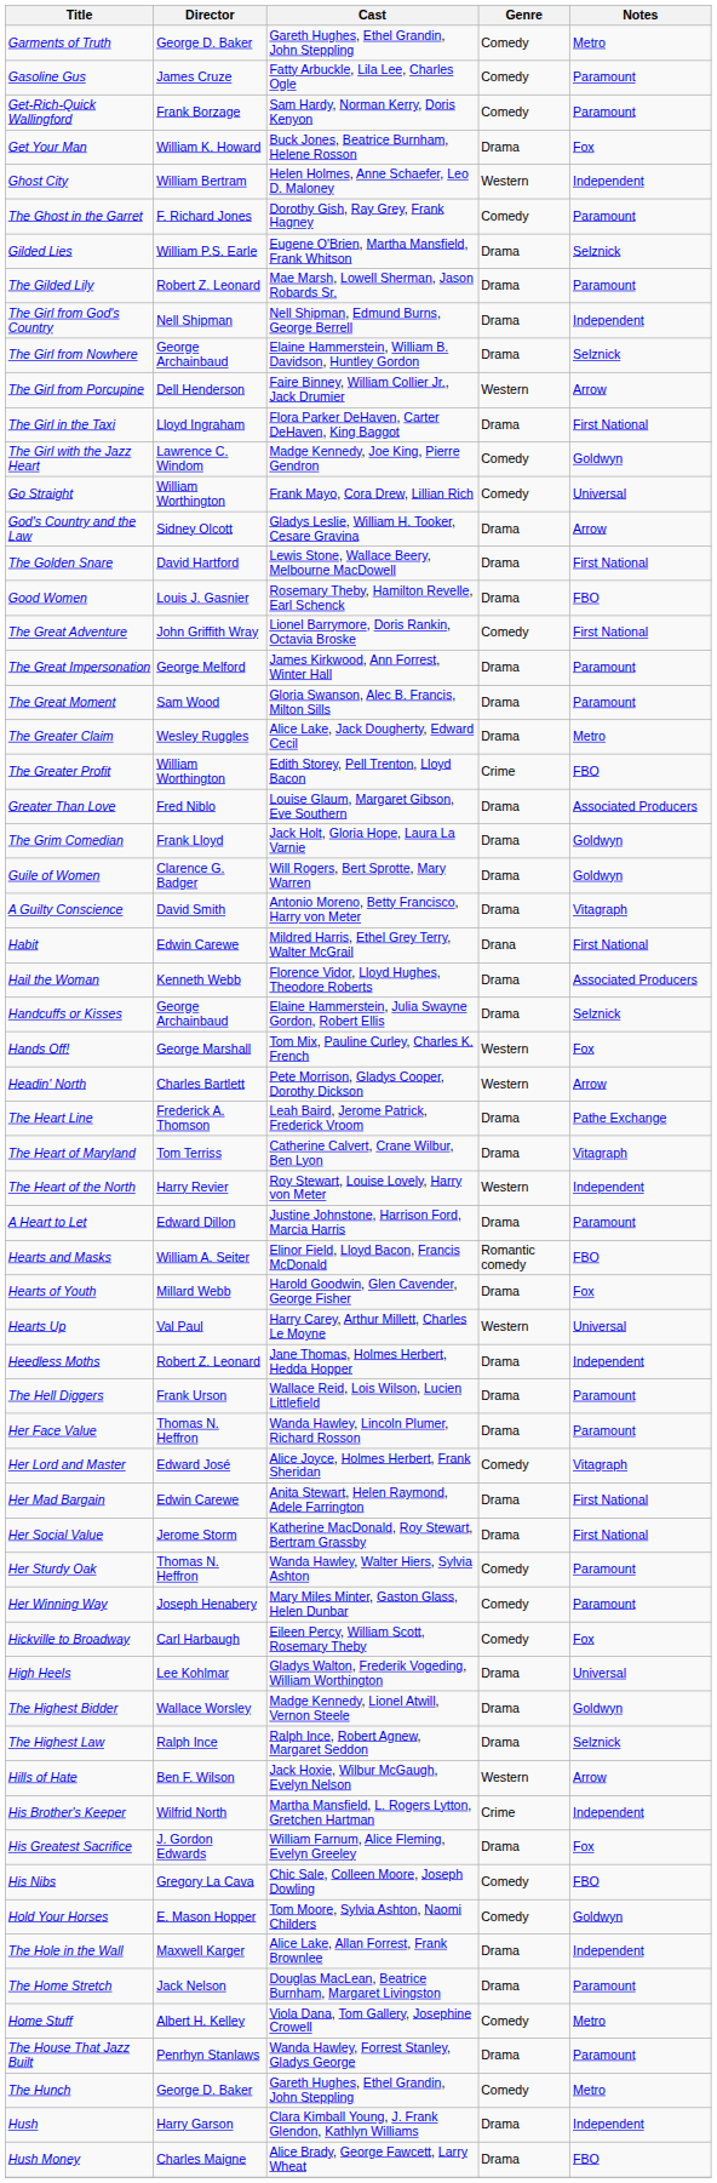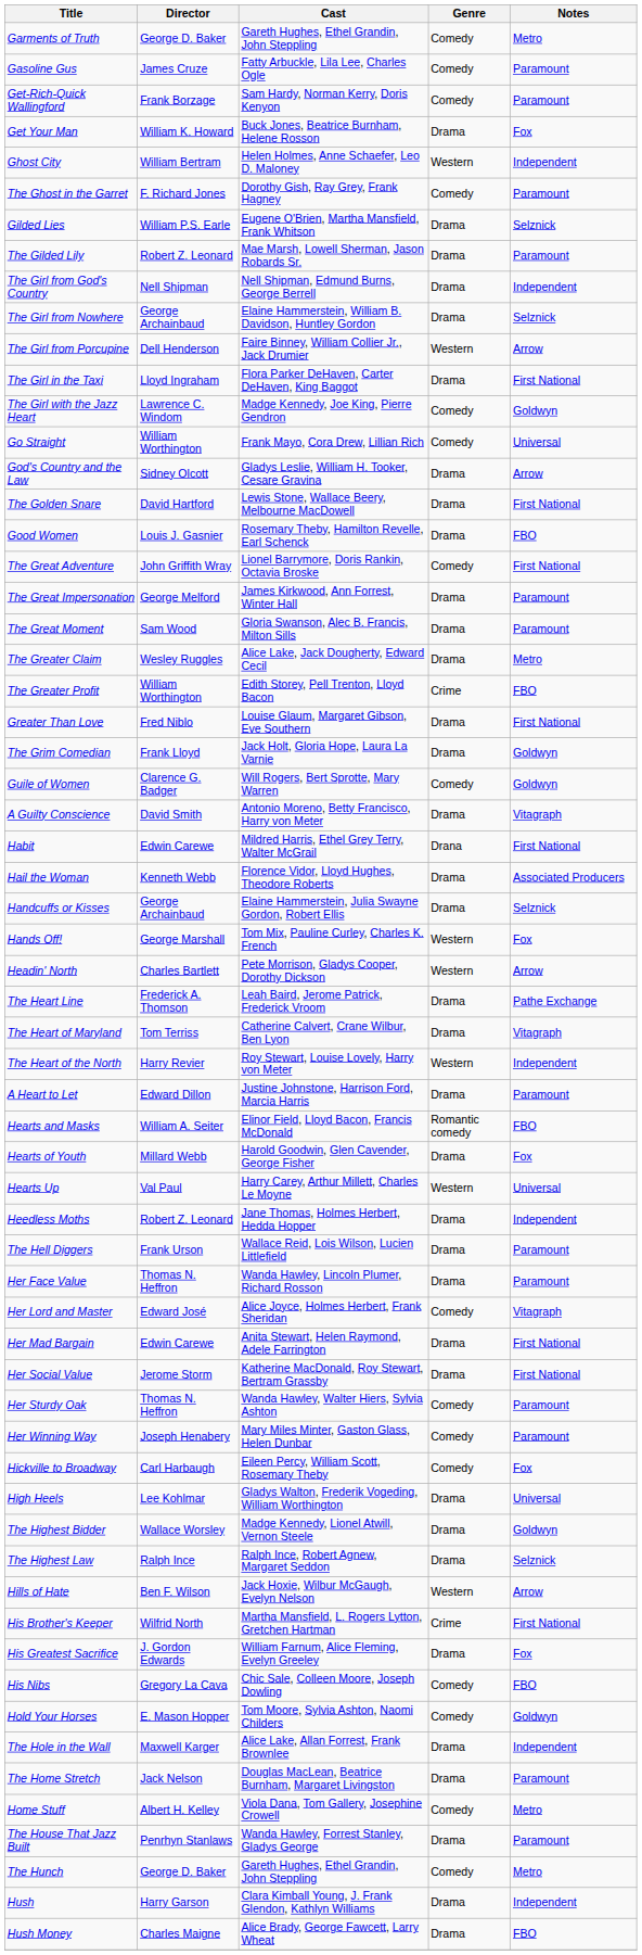 <table class="wikitable" style="width:100%;">
 <tr>
 <th style="width:21%;">Title</th>
 <th style="width:16%;">Director</th>
 <th style="width:30%;">Cast</th>
 <th style="width:13%;">Genre</th>
 <th style="width:20%;">Notes</th>
 </tr>
 <tr>
 <td><em><a href='#'>Garments of Truth</a></em></td>
 <td><a href='#'>George D. Baker</a></td>
 <td><a href='#'>Gareth Hughes</a>, <a href='#'>Ethel Grandin</a>, <a href='#'>John Steppling</a></td>
 <td>Comedy</td>
 <td><a href='#'>Metro</a></td>
 </tr>
 <tr>
 <td><em><a href='#'>Gasoline Gus</a></em></td>
 <td><a href='#'>James Cruze</a></td>
 <td><a href='#'>Fatty Arbuckle</a>, <a href='#'>Lila Lee</a>, <a href='#'>Charles Ogle</a></td>
 <td>Comedy</td>
 <td><a href='#'>Paramount</a></td>
 </tr>
 <tr>
 <td><em><a href='#'>Get-Rich-Quick Wallingford</a></em></td>
 <td><a href='#'>Frank Borzage</a></td>
 <td><a href='#'>Sam Hardy</a>, <a href='#'>Norman Kerry</a>, <a href='#'>Doris Kenyon</a></td>
 <td>Comedy</td>
 <td><a href='#'>Paramount</a></td>
 </tr>
 <tr>
 <td><em><a href='#'>Get Your Man</a></em></td>
 <td><a href='#'>William K. Howard</a></td>
 <td><a href='#'>Buck Jones</a>, <a href='#'>Beatrice Burnham</a>, <a href='#'>Helene Rosson</a></td>
 <td>Drama</td>
 <td><a href='#'>Fox</a></td>
 </tr>
 <tr>
 <td><em><a href='#'>Ghost City</a></em></td>
 <td><a href='#'>William Bertram</a></td>
 <td><a href='#'>Helen Holmes</a>, <a href='#'>Anne Schaefer</a>, <a href='#'>Leo D. Maloney</a></td>
 <td>Western</td>
 <td><a href='#'>Independent</a></td>
 </tr>
 <tr>
 <td><em><a href='#'>The Ghost in the Garret</a></em></td>
 <td><a href='#'>F. Richard Jones</a></td>
 <td><a href='#'>Dorothy Gish</a>, <a href='#'>Ray Grey</a>, <a href='#'>Frank Hagney</a></td>
 <td>Comedy</td>
 <td><a href='#'>Paramount</a></td>
 </tr>
 <tr>
 <td><em><a href='#'>Gilded Lies</a></em></td>
 <td><a href='#'>William P.S. Earle</a></td>
 <td><a href='#'>Eugene O'Brien</a>, <a href='#'>Martha Mansfield</a>, <a href='#'>Frank Whitson</a></td>
 <td>Drama</td>
 <td><a href='#'>Selznick</a></td>
 </tr>
 <tr>
 <td><em><a href='#'>The Gilded Lily</a></em></td>
 <td><a href='#'>Robert Z. Leonard</a></td>
 <td><a href='#'>Mae Marsh</a>, <a href='#'>Lowell Sherman</a>, <a href='#'>Jason Robards Sr.</a></td>
 <td>Drama</td>
 <td><a href='#'>Paramount</a></td>
 </tr>
 <tr>
 <td><em><a href='#'>The Girl from God's Country</a></em></td>
 <td><a href='#'>Nell Shipman</a></td>
 <td><a href='#'>Nell Shipman</a>, <a href='#'>Edmund Burns</a>, <a href='#'>George Berrell</a></td>
 <td>Drama</td>
 <td><a href='#'>Independent</a></td>
 </tr>
 <tr>
 <td><em><a href='#'>The Girl from Nowhere</a></em></td>
 <td><a href='#'>George Archainbaud</a></td>
 <td><a href='#'>Elaine Hammerstein</a>, <a href='#'>William B. Davidson</a>, <a href='#'>Huntley Gordon</a></td>
 <td>Drama</td>
 <td><a href='#'>Selznick</a></td>
 </tr>
 <tr>
 <td><em><a href='#'>The Girl from Porcupine</a></em></td>
 <td><a href='#'>Dell Henderson</a></td>
 <td><a href='#'>Faire Binney</a>, <a href='#'>William Collier Jr.</a>, <a href='#'>Jack Drumier</a></td>
 <td>Western</td>
 <td><a href='#'>Arrow</a></td>
 </tr>
 <tr>
 <td><em><a href='#'>The Girl in the Taxi</a></em></td>
 <td><a href='#'>Lloyd Ingraham</a></td>
 <td><a href='#'>Flora Parker DeHaven</a>, <a href='#'>Carter DeHaven</a>, <a href='#'>King Baggot</a></td>
 <td>Drama</td>
 <td><a href='#'>First National</a></td>
 </tr>
 <tr>
 <td><em><a href='#'>The Girl with the Jazz Heart</a></em></td>
 <td><a href='#'>Lawrence C. Windom</a></td>
 <td><a href='#'>Madge Kennedy</a>, <a href='#'>Joe King</a>, <a href='#'>Pierre Gendron</a></td>
 <td>Comedy</td>
 <td><a href='#'>Goldwyn</a></td>
 </tr>
 <tr>
 <td><em><a href='#'>Go Straight</a></em></td>
 <td><a href='#'>William Worthington</a></td>
 <td><a href='#'>Frank Mayo</a>, <a href='#'>Cora Drew</a>, <a href='#'>Lillian Rich</a></td>
 <td>Comedy</td>
 <td><a href='#'>Universal</a></td>
 </tr>
 <tr>
 <td><em><a href='#'>God's Country and the Law</a></em></td>
 <td><a href='#'>Sidney Olcott</a></td>
 <td><a href='#'>Gladys Leslie</a>, <a href='#'>William H. Tooker</a>, <a href='#'>Cesare Gravina</a></td>
 <td>Drama</td>
 <td><a href='#'>Arrow</a></td>
 </tr>
 <tr>
 <td><em><a href='#'>The Golden Snare</a></em></td>
 <td><a href='#'>David Hartford</a></td>
 <td><a href='#'>Lewis Stone</a>, <a href='#'>Wallace Beery</a>, <a href='#'>Melbourne MacDowell</a></td>
 <td>Drama</td>
 <td><a href='#'>First National</a></td>
 </tr>
 <tr>
 <td><em><a href='#'>Good Women</a></em></td>
 <td><a href='#'>Louis J. Gasnier</a></td>
 <td><a href='#'>Rosemary Theby</a>, <a href='#'>Hamilton Revelle</a>, <a href='#'>Earl Schenck</a></td>
 <td>Drama</td>
 <td><a href='#'>FBO</a></td>
 </tr>
 <tr>
 <td><em><a href='#'>The Great Adventure</a></em></td>
 <td><a href='#'>John Griffith Wray</a></td>
 <td><a href='#'>Lionel Barrymore</a>, <a href='#'>Doris Rankin</a>, <a href='#'>Octavia Broske</a></td>
 <td>Comedy</td>
 <td><a href='#'>First National</a></td>
 </tr>
 <tr>
 <td><em><a href='#'>The Great Impersonation</a></em></td>
 <td><a href='#'>George Melford</a></td>
 <td><a href='#'>James Kirkwood</a>, <a href='#'>Ann Forrest</a>, <a href='#'>Winter Hall</a></td>
 <td>Drama</td>
 <td><a href='#'>Paramount</a></td>
 </tr>
 <tr>
 <td><em><a href='#'>The Great Moment</a></em></td>
 <td><a href='#'>Sam Wood</a></td>
 <td><a href='#'>Gloria Swanson</a>, <a href='#'>Alec B. Francis</a>, <a href='#'>Milton Sills</a></td>
 <td>Drama</td>
 <td><a href='#'>Paramount</a></td>
 </tr>
 <tr>
 <td><em><a href='#'>The Greater Claim</a></em></td>
 <td><a href='#'>Wesley Ruggles</a></td>
 <td><a href='#'>Alice Lake</a>, <a href='#'>Jack Dougherty</a>, <a href='#'>Edward Cecil</a></td>
 <td>Drama</td>
 <td><a href='#'>Metro</a></td>
 </tr>
 <tr>
 <td><em><a href='#'>The Greater Profit</a></em></td>
 <td><a href='#'>William Worthington</a></td>
 <td><a href='#'>Edith Storey</a>, <a href='#'>Pell Trenton</a>, <a href='#'>Lloyd Bacon</a></td>
 <td>Crime</td>
 <td><a href='#'>FBO</a></td>
 </tr>
 <tr>
 <td><em><a href='#'>Greater Than Love</a></em></td>
 <td><a href='#'>Fred Niblo</a></td>
 <td><a href='#'>Louise Glaum</a>, <a href='#'>Margaret Gibson</a>, <a href='#'>Eve Southern</a></td>
 <td>Drama</td>
-<td><a href='#'>Associated Producers</a></td>
+<td><a href='#'>First National</a></td>
 </tr>
 <tr>
 <td><em><a href='#'>The Grim Comedian</a></em></td>
 <td><a href='#'>Frank Lloyd</a></td>
 <td><a href='#'>Jack Holt</a>, <a href='#'>Gloria Hope</a>, <a href='#'>Laura La Varnie</a></td>
 <td>Drama</td>
 <td><a href='#'>Goldwyn</a></td>
 </tr>
 <tr>
 <td><em><a href='#'>Guile of Women</a></em></td>
 <td><a href='#'>Clarence G. Badger</a></td>
 <td><a href='#'>Will Rogers</a>, <a href='#'>Bert Sprotte</a>, <a href='#'>Mary Warren</a></td>
-<td>Drama</td>
+<td>Comedy</td>
 <td><a href='#'>Goldwyn</a></td>
 </tr>
 <tr>
 <td><em><a href='#'>A Guilty Conscience</a></em></td>
 <td><a href='#'>David Smith</a></td>
 <td><a href='#'>Antonio Moreno</a>, <a href='#'>Betty Francisco</a>, <a href='#'>Harry von Meter</a></td>
 <td>Drama</td>
 <td><a href='#'>Vitagraph</a></td>
 </tr>
 <tr>
 <td><em><a href='#'>Habit</a></em></td>
 <td><a href='#'>Edwin Carewe</a></td>
 <td><a href='#'>Mildred Harris</a>, <a href='#'>Ethel Grey Terry</a>, <a href='#'>Walter McGrail</a></td>
 <td>Drana</td>
 <td><a href='#'>First National</a></td>
 </tr>
 <tr>
 <td><em><a href='#'>Hail the Woman</a></em></td>
 <td><a href='#'>Kenneth Webb</a></td>
 <td><a href='#'>Florence Vidor</a>, <a href='#'>Lloyd Hughes</a>, <a href='#'>Theodore Roberts</a></td>
 <td>Drama</td>
 <td><a href='#'>Associated Producers</a></td>
 </tr>
 <tr>
 <td><em><a href='#'>Handcuffs or Kisses</a></em></td>
 <td><a href='#'>George Archainbaud</a></td>
 <td><a href='#'>Elaine Hammerstein</a>, <a href='#'>Julia Swayne Gordon</a>, <a href='#'>Robert Ellis</a></td>
 <td>Drama</td>
 <td><a href='#'>Selznick</a></td>
 </tr>
 <tr>
 <td><em><a href='#'>Hands Off!</a></em></td>
 <td><a href='#'>George Marshall</a></td>
 <td><a href='#'>Tom Mix</a>, <a href='#'>Pauline Curley</a>, <a href='#'>Charles K. French</a></td>
 <td>Western</td>
 <td><a href='#'>Fox</a></td>
 </tr>
 <tr>
 <td><em><a href='#'>Headin' North</a></em></td>
 <td><a href='#'>Charles Bartlett</a></td>
 <td><a href='#'>Pete Morrison</a>, <a href='#'>Gladys Cooper</a>, <a href='#'>Dorothy Dickson</a></td>
 <td>Western</td>
 <td><a href='#'>Arrow</a></td>
 </tr>
 <tr>
 <td><em><a href='#'>The Heart Line</a></em></td>
 <td><a href='#'>Frederick A. Thomson</a></td>
 <td><a href='#'>Leah Baird</a>, <a href='#'>Jerome Patrick</a>, <a href='#'>Frederick Vroom</a></td>
 <td>Drama</td>
 <td><a href='#'>Pathe Exchange</a></td>
 </tr>
 <tr>
 <td><em><a href='#'>The Heart of Maryland</a></em></td>
 <td><a href='#'>Tom Terriss</a></td>
 <td><a href='#'>Catherine Calvert</a>, <a href='#'>Crane Wilbur</a>, <a href='#'>Ben Lyon</a></td>
 <td>Drama</td>
 <td><a href='#'>Vitagraph</a></td>
 </tr>
 <tr>
 <td><em><a href='#'>The Heart of the North</a></em></td>
 <td><a href='#'>Harry Revier</a></td>
 <td><a href='#'>Roy Stewart</a>, <a href='#'>Louise Lovely</a>, <a href='#'>Harry von Meter</a></td>
 <td>Western</td>
 <td><a href='#'>Independent</a></td>
 </tr>
 <tr>
 <td><em><a href='#'>A Heart to Let</a></em></td>
 <td><a href='#'>Edward Dillon</a></td>
 <td><a href='#'>Justine Johnstone</a>, <a href='#'>Harrison Ford</a>, <a href='#'>Marcia Harris</a></td>
 <td>Drama</td>
 <td><a href='#'>Paramount</a></td>
 </tr>
 <tr>
 <td><em><a href='#'>Hearts and Masks</a></em></td>
 <td><a href='#'>William A. Seiter</a></td>
 <td><a href='#'>Elinor Field</a>, <a href='#'>Lloyd Bacon</a>, <a href='#'>Francis McDonald</a></td>
 <td>Romantic comedy</td>
 <td><a href='#'>FBO</a></td>
 </tr>
 <tr>
 <td><em><a href='#'>Hearts of Youth</a></em></td>
 <td><a href='#'>Millard Webb</a></td>
 <td><a href='#'>Harold Goodwin</a>, <a href='#'>Glen Cavender</a>, <a href='#'>George Fisher</a></td>
 <td>Drama</td>
 <td><a href='#'>Fox</a></td>
 </tr>
 <tr>
 <td><em><a href='#'>Hearts Up</a></em></td>
 <td><a href='#'>Val Paul</a></td>
 <td><a href='#'>Harry Carey</a>, <a href='#'>Arthur Millett</a>, <a href='#'>Charles Le Moyne</a></td>
 <td>Western</td>
 <td><a href='#'>Universal</a></td>
 </tr>
 <tr>
 <td><em><a href='#'>Heedless Moths</a></em></td>
 <td><a href='#'>Robert Z. Leonard</a></td>
 <td><a href='#'>Jane Thomas</a>, <a href='#'>Holmes Herbert</a>, <a href='#'>Hedda Hopper</a></td>
 <td>Drama</td>
 <td><a href='#'>Independent</a></td>
 </tr>
 <tr>
 <td><em><a href='#'>The Hell Diggers</a></em></td>
 <td><a href='#'>Frank Urson</a></td>
 <td><a href='#'>Wallace Reid</a>, <a href='#'>Lois Wilson</a>, <a href='#'>Lucien Littlefield</a></td>
 <td>Drama</td>
 <td><a href='#'>Paramount</a></td>
 </tr>
 <tr>
 <td><em><a href='#'>Her Face Value</a></em></td>
 <td><a href='#'>Thomas N. Heffron</a></td>
 <td><a href='#'>Wanda Hawley</a>, <a href='#'>Lincoln Plumer</a>, <a href='#'>Richard Rosson</a></td>
 <td>Drama</td>
 <td><a href='#'>Paramount</a></td>
 </tr>
 <tr>
 <td><em><a href='#'>Her Lord and Master</a></em></td>
 <td><a href='#'>Edward José</a></td>
 <td><a href='#'>Alice Joyce</a>, <a href='#'>Holmes Herbert</a>, <a href='#'>Frank Sheridan</a></td>
 <td>Comedy</td>
 <td><a href='#'>Vitagraph</a></td>
 </tr>
 <tr>
 <td><em><a href='#'>Her Mad Bargain</a></em></td>
 <td><a href='#'>Edwin Carewe</a></td>
 <td><a href='#'>Anita Stewart</a>, <a href='#'>Helen Raymond</a>, <a href='#'>Adele Farrington</a></td>
 <td>Drama</td>
 <td><a href='#'>First National</a></td>
 </tr>
 <tr>
 <td><em><a href='#'>Her Social Value</a></em></td>
 <td><a href='#'>Jerome Storm</a></td>
 <td><a href='#'>Katherine MacDonald</a>, <a href='#'>Roy Stewart</a>, <a href='#'>Bertram Grassby</a></td>
 <td>Drama</td>
 <td><a href='#'>First National</a></td>
 </tr>
 <tr>
 <td><em><a href='#'>Her Sturdy Oak</a></em></td>
 <td><a href='#'>Thomas N. Heffron</a></td>
 <td><a href='#'>Wanda Hawley</a>, <a href='#'>Walter Hiers</a>, <a href='#'>Sylvia Ashton</a></td>
 <td>Comedy</td>
 <td><a href='#'>Paramount</a></td>
 </tr>
 <tr>
 <td><em><a href='#'>Her Winning Way</a></em></td>
 <td><a href='#'>Joseph Henabery</a></td>
 <td><a href='#'>Mary Miles Minter</a>, <a href='#'>Gaston Glass</a>, <a href='#'>Helen Dunbar</a></td>
 <td>Comedy</td>
 <td><a href='#'>Paramount</a></td>
 </tr>
 <tr>
 <td><em><a href='#'>Hickville to Broadway</a></em></td>
 <td><a href='#'>Carl Harbaugh</a></td>
 <td><a href='#'>Eileen Percy</a>, <a href='#'>William Scott</a>, <a href='#'>Rosemary Theby</a></td>
 <td>Comedy</td>
 <td><a href='#'>Fox</a></td>
 </tr>
 <tr>
 <td><em><a href='#'>High Heels</a></em></td>
 <td><a href='#'>Lee Kohlmar</a></td>
 <td><a href='#'>Gladys Walton</a>, <a href='#'>Frederik Vogeding</a>, <a href='#'>William Worthington</a></td>
 <td>Drama</td>
 <td><a href='#'>Universal</a></td>
 </tr>
 <tr>
 <td><em><a href='#'>The Highest Bidder</a></em></td>
 <td><a href='#'>Wallace Worsley</a></td>
 <td><a href='#'>Madge Kennedy</a>, <a href='#'>Lionel Atwill</a>, <a href='#'>Vernon Steele</a></td>
 <td>Drama</td>
 <td><a href='#'>Goldwyn</a></td>
 </tr>
 <tr>
 <td><em><a href='#'>The Highest Law</a></em></td>
 <td><a href='#'>Ralph Ince</a></td>
 <td><a href='#'>Ralph Ince</a>, <a href='#'>Robert Agnew</a>, <a href='#'>Margaret Seddon</a></td>
 <td>Drama</td>
 <td><a href='#'>Selznick</a></td>
 </tr>
 <tr>
 <td><em><a href='#'>Hills of Hate</a></em></td>
 <td><a href='#'>Ben F. Wilson</a></td>
 <td><a href='#'>Jack Hoxie</a>, <a href='#'>Wilbur McGaugh</a>, <a href='#'>Evelyn Nelson</a></td>
 <td>Western</td>
 <td><a href='#'>Arrow</a></td>
 </tr>
 <tr>
 <td><em><a href='#'>His Brother's Keeper</a></em></td>
 <td><a href='#'>Wilfrid North</a></td>
 <td><a href='#'>Martha Mansfield</a>, <a href='#'>L. Rogers Lytton</a>, <a href='#'>Gretchen Hartman</a></td>
 <td>Crime</td>
-<td><a href='#'>Independent</a></td>
+<td><a href='#'>First National</a></td>
 </tr>
 <tr>
 <td><em><a href='#'>His Greatest Sacrifice</a></em></td>
 <td><a href='#'>J. Gordon Edwards</a></td>
 <td><a href='#'>William Farnum</a>, <a href='#'>Alice Fleming</a>, <a href='#'>Evelyn Greeley</a></td>
 <td>Drama</td>
 <td><a href='#'>Fox</a></td>
 </tr>
 <tr>
 <td><em><a href='#'>His Nibs</a></em></td>
 <td><a href='#'>Gregory La Cava</a></td>
 <td><a href='#'>Chic Sale</a>, <a href='#'>Colleen Moore</a>, <a href='#'>Joseph Dowling</a></td>
 <td>Comedy</td>
 <td><a href='#'>FBO</a></td>
 </tr>
 <tr>
 <td><em><a href='#'>Hold Your Horses</a></em></td>
 <td><a href='#'>E. Mason Hopper</a></td>
 <td><a href='#'>Tom Moore</a>, <a href='#'>Sylvia Ashton</a>, <a href='#'>Naomi Childers</a></td>
 <td>Comedy</td>
 <td><a href='#'>Goldwyn</a></td>
 </tr>
 <tr>
 <td><em><a href='#'>The Hole in the Wall</a></em></td>
 <td><a href='#'>Maxwell Karger</a></td>
 <td><a href='#'>Alice Lake</a>, <a href='#'>Allan Forrest</a>, <a href='#'>Frank Brownlee</a></td>
 <td>Drama</td>
 <td><a href='#'>Independent</a></td>
 </tr>
 <tr>
 <td><em><a href='#'>The Home Stretch</a></em></td>
 <td><a href='#'>Jack Nelson</a></td>
 <td><a href='#'>Douglas MacLean</a>, <a href='#'>Beatrice Burnham</a>, <a href='#'>Margaret Livingston</a></td>
 <td>Drama</td>
 <td><a href='#'>Paramount</a></td>
 </tr>
 <tr>
 <td><em><a href='#'>Home Stuff</a></em></td>
 <td><a href='#'>Albert H. Kelley</a></td>
 <td><a href='#'>Viola Dana</a>, <a href='#'>Tom Gallery</a>, <a href='#'>Josephine Crowell</a></td>
 <td>Comedy</td>
 <td><a href='#'>Metro</a></td>
 </tr>
 <tr>
 <td><em><a href='#'>The House That Jazz Built</a></em></td>
 <td><a href='#'>Penrhyn Stanlaws</a></td>
 <td><a href='#'>Wanda Hawley</a>, <a href='#'>Forrest Stanley</a>, <a href='#'>Gladys George</a></td>
 <td>Drama</td>
 <td><a href='#'>Paramount</a></td>
 </tr>
 <tr>
 <td><em><a href='#'>The Hunch</a></em></td>
 <td><a href='#'>George D. Baker</a></td>
 <td><a href='#'>Gareth Hughes</a>, <a href='#'>Ethel Grandin</a>, <a href='#'>John Steppling</a></td>
 <td>Comedy</td>
 <td><a href='#'>Metro</a></td>
 </tr>
 <tr>
 <td><em><a href='#'>Hush</a></em></td>
 <td><a href='#'>Harry Garson</a></td>
 <td><a href='#'>Clara Kimball Young</a>, <a href='#'>J. Frank Glendon</a>, <a href='#'>Kathlyn Williams</a></td>
 <td>Drama</td>
 <td><a href='#'>Independent</a></td>
 </tr>
 <tr>
 <td><em><a href='#'>Hush Money</a></em></td>
 <td><a href='#'>Charles Maigne</a></td>
 <td><a href='#'>Alice Brady</a>, <a href='#'>George Fawcett</a>, <a href='#'>Larry Wheat</a></td>
 <td>Drama</td>
 <td><a href='#'>FBO</a></td>
 </tr>
 <tr>
 </tr>
 </table>
